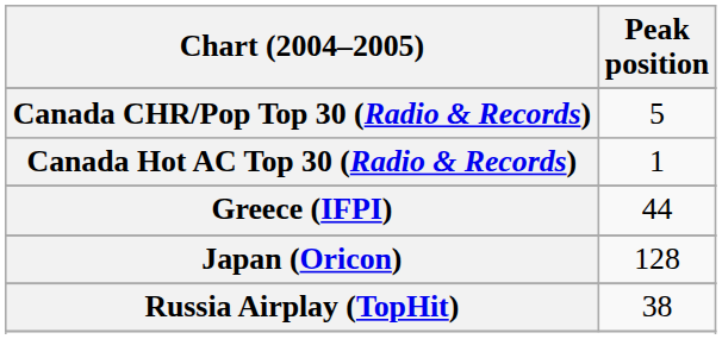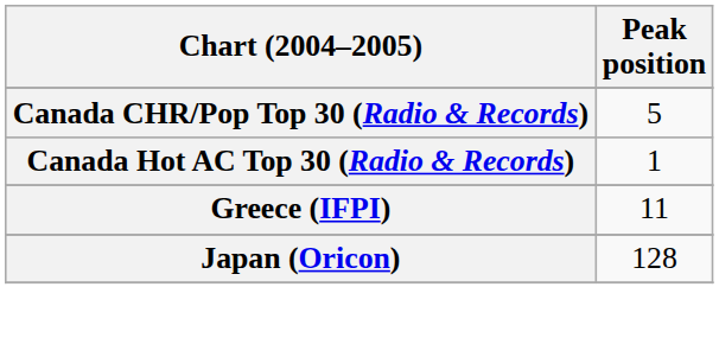 <table class="wikitable sortable plainrowheaders" style="text-align:center">
 <tr>
 <th scope="col">Chart (2004–2005)</th>
 <th scope="col">Peak<br>position</th>
 </tr>
 <tr>
 </tr>
 <tr>
 </tr>
 <tr>
 </tr>
 <tr>
 </tr>
 <tr>
 <th scope="row">Canada CHR/Pop Top 30 (<em><a href='#'>Radio & Records</a></em>)</th>
 <td>5</td>
 </tr>
 <tr>
 <th scope="row">Canada Hot AC Top 30 (<em><a href='#'>Radio & Records</a></em>)</th>
 <td>1</td>
 </tr>
 <tr>
 </tr>
 <tr>
 </tr>
 <tr>
 </tr>
 <tr>
 <th scope="row">Greece (<a href='#'>IFPI</a>)</th>
-<td>44</td>
+<td>11</td>
 </tr>
 <tr>
 </tr>
 <tr>
 </tr>
 <tr>
 <th scope="row">Japan (<a href='#'>Oricon</a>)</th>
 <td>128</td>
 </tr>
 <tr>
 </tr>
 <tr>
-</tr>
-<tr>
-<th scope="row">Russia Airplay (<a href='#'>TopHit</a>)</th>
-<td>38</td>
 </tr>
 <tr>
 </tr>
 <tr>
 </tr>
 <tr>
 </tr>
 <tr>
 </tr>
 <tr>
 </tr>
 <tr>
 </tr>
 <tr>
 </tr>
 </table>
